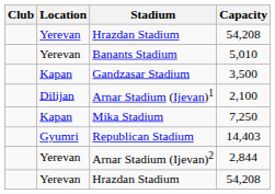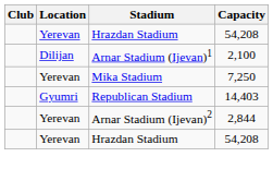 <table class="wikitable sortable">
 <tr>
 <th>Club</th>
 <th>Location</th>
 <th>Stadium</th>
 <th>Capacity</th>
 </tr>
 <tr>
 <td></td>
 <td><a href='#'>Yerevan</a></td>
 <td><a href='#'>Hrazdan Stadium</a></td>
 <td align="center">54,208</td>
 </tr>
 <tr>
 <td></td>
-<td>Yerevan</td>
-<td><a href='#'>Banants Stadium</a></td>
-<td align="center">5,010</td>
-</tr>
-<tr>
-<td></td>
-<td><a href='#'>Kapan</a></td>
-<td><a href='#'>Gandzasar Stadium</a></td>
-<td align="center">3,500</td>
-</tr>
-<tr>
-<td></td>
 <td><a href='#'>Dilijan</a></td>
 <td><a href='#'>Arnar Stadium</a> (<a href='#'>Ijevan</a>)<sup>1</sup></td>
 <td align="center">2,100</td>
 </tr>
 <tr>
 <td></td>
-<td><a href='#'>Kapan</a></td>
+<td>Yerevan</td>
 <td><a href='#'>Mika Stadium</a></td>
 <td align="center">7,250</td>
 </tr>
 <tr>
 <td></td>
 <td><a href='#'>Gyumri</a></td>
 <td><a href='#'>Republican Stadium</a></td>
 <td align="center">14,403</td>
 </tr>
 <tr>
 <td></td>
 <td>Yerevan</td>
 <td>Arnar Stadium (Ijevan)<sup>2</sup></td>
 <td align="center">2,844</td>
 </tr>
 <tr>
 <td></td>
 <td>Yerevan</td>
 <td>Hrazdan Stadium</td>
 <td align="center">54,208</td>
 </tr>
 </table>
